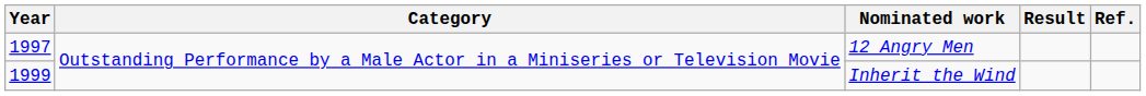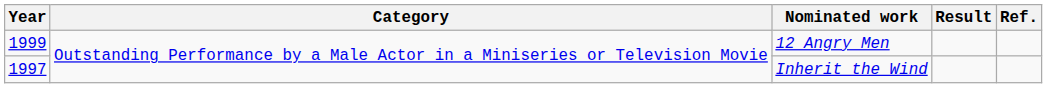 <table class="wikitable">
 <tr>
 <th>Year</th>
 <th>Category</th>
 <th>Nominated work</th>
 <th>Result</th>
 <th>Ref.</th>
 </tr>
 <tr>
-<td><a href='#'>1997</a></td>
+<td><a href='#'>1999</a></td>
 <td rowspan="2"><a href='#'>Outstanding Performance by a Male Actor in a Miniseries or Television Movie</a></td>
 <td><em><a href='#'>12 Angry Men</a></em></td>
 <td></td>
 <td align="center"></td>
 </tr>
 <tr>
-<td><a href='#'>1999</a></td>
+<td><a href='#'>1997</a></td>
 <td><em><a href='#'>Inherit the Wind</a></em></td>
 <td></td>
 <td align="center"></td>
 </tr>
 </table>
